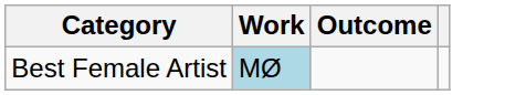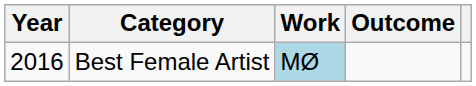 <table class="wikitable Sortable">
 <tr>
+<th>Year</th>
 <th>Category</th>
 <th>Work</th>
 <th>Outcome</th>
 <th></th>
 </tr>
 <tr>
+<td>2016</td>
 <td>Best Female Artist</td>
 <td style="background: lightblue;">MØ</td>
 <td></td>
 <td></td>
 </tr>
 </table>
